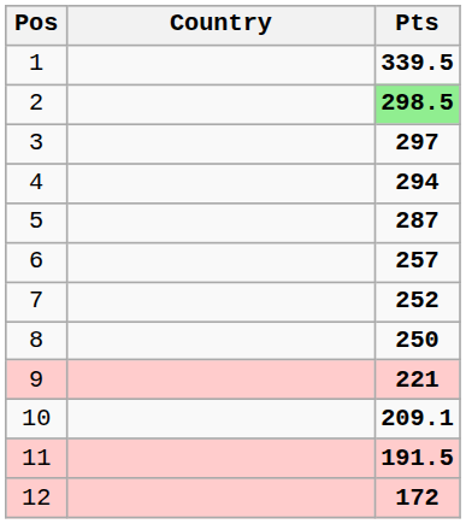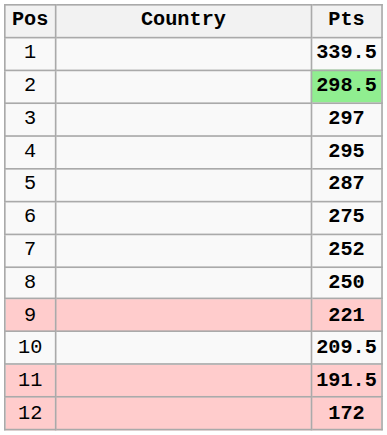 <table class="wikitable" style="text-align: center; font-size:95%">
 <tr>
 <th width="25">Pos</th>
 <th width="150">Country</th>
 <th width="25">Pts</th>
 </tr>
 <tr>
 <td>1</td>
 <td align="left"><strong></strong></td>
 <td><strong>339.5</strong></td>
 </tr>
 <tr>
 <td>2</td>
 <td align="left"><strong></strong></td>
 <td style="background: lightgreen;"><strong>298.5</strong></td>
 </tr>
 <tr>
 <td>3</td>
 <td align="left"><strong></strong></td>
 <td><strong>297</strong></td>
 </tr>
 <tr>
 <td>4</td>
 <td align="left"><strong></strong></td>
-<td><strong>294</strong></td>
+<td><strong>295</strong></td>
 </tr>
 <tr>
 <td>5</td>
 <td align="left"><strong></strong></td>
 <td><strong>287</strong></td>
 </tr>
 <tr>
 <td>6</td>
 <td align="left"><strong></strong></td>
-<td><strong>257</strong></td>
+<td><strong>275</strong></td>
 </tr>
 <tr>
 <td>7</td>
 <td align="left"><strong></strong></td>
 <td><strong>252</strong></td>
 </tr>
 <tr>
 <td>8</td>
 <td align="left"><strong></strong></td>
 <td><strong>250</strong></td>
 </tr>
 <tr bgcolor=ffcccc>
 <td>9</td>
 <td align="left"><strong></strong></td>
 <td><strong>221</strong></td>
 </tr>
 <tr>
 <td>10</td>
 <td align="left"><strong></strong></td>
-<td><strong>209.1</strong></td>
+<td><strong>209.5</strong></td>
 </tr>
 <tr bgcolor=ffcccc>
 <td>11</td>
 <td align="left"><strong></strong></td>
 <td><strong>191.5</strong></td>
 </tr>
 <tr bgcolor=ffcccc>
 <td>12</td>
 <td align="left"><strong></strong></td>
 <td><strong>172</strong></td>
 </tr>
 </table>
